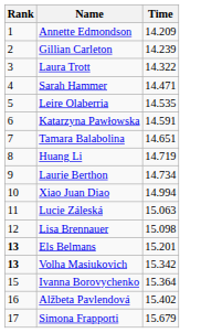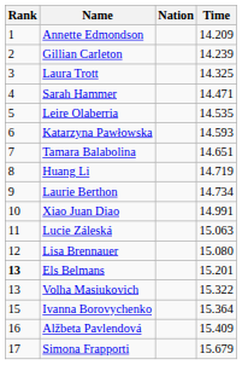 <table class="wikitable sortable" style="text-align:left">
 <tr>
 <th>Rank</th>
 <th>Name</th>
+<th>Nation</th>
 <th>Time</th>
 </tr>
 <tr>
 <td>1</td>
 <td><a href='#'>Annette Edmondson</a></td>
+<td></td>
 <td>14.209</td>
 </tr>
 <tr>
 <td>2</td>
 <td><a href='#'>Gillian Carleton</a></td>
+<td></td>
 <td>14.239</td>
 </tr>
 <tr>
 <td>3</td>
 <td><a href='#'>Laura Trott</a></td>
-<td>14.322</td>
+<td></td>
+<td>14.325</td>
 </tr>
 <tr>
 <td>4</td>
 <td><a href='#'>Sarah Hammer</a></td>
+<td></td>
 <td>14.471</td>
 </tr>
 <tr>
 <td>5</td>
 <td><a href='#'>Leire Olaberria</a></td>
+<td></td>
 <td>14.535</td>
 </tr>
 <tr>
 <td>6</td>
 <td><a href='#'>Katarzyna Pawłowska</a></td>
-<td>14.591</td>
+<td></td>
+<td>14.593</td>
 </tr>
 <tr>
 <td>7</td>
 <td><a href='#'>Tamara Balabolina</a></td>
+<td></td>
 <td>14.651</td>
 </tr>
 <tr>
 <td>8</td>
 <td><a href='#'>Huang Li</a></td>
+<td></td>
 <td>14.719</td>
 </tr>
 <tr>
 <td>9</td>
 <td><a href='#'>Laurie Berthon</a></td>
+<td></td>
 <td>14.734</td>
 </tr>
 <tr>
 <td>10</td>
 <td><a href='#'>Xiao Juan Diao</a></td>
-<td>14.994</td>
+<td></td>
+<td>14.991</td>
 </tr>
 <tr>
 <td>11</td>
 <td><a href='#'>Lucie Záleská</a></td>
+<td></td>
 <td>15.063</td>
 </tr>
 <tr>
 <td>12</td>
 <td><a href='#'>Lisa Brennauer</a></td>
-<td>15.098</td>
+<td></td>
+<td>15.080</td>
 </tr>
 <tr>
 <td><strong>13</strong></td>
 <td><a href='#'>Els Belmans</a></td>
+<td></td>
 <td>15.201</td>
 </tr>
 <tr>
-<td><strong>13</strong></td>
+<td>13</td>
 <td><a href='#'>Volha Masiukovich</a></td>
-<td>15.342</td>
+<td></td>
+<td>15.322</td>
 </tr>
 <tr>
 <td>15</td>
 <td><a href='#'>Ivanna Borovychenko</a></td>
+<td></td>
 <td>15.364</td>
 </tr>
 <tr>
 <td>16</td>
 <td><a href='#'>Alžbeta Pavlendová</a></td>
-<td>15.402</td>
+<td></td>
+<td>15.409</td>
 </tr>
 <tr>
 <td>17</td>
 <td><a href='#'>Simona Frapporti</a></td>
+<td></td>
 <td>15.679</td>
 </tr>
 </table>
